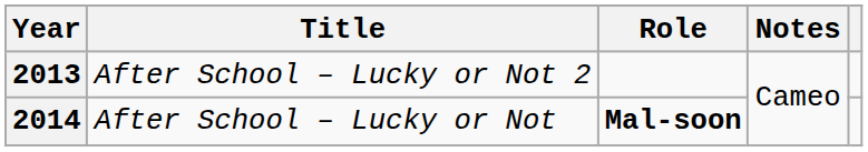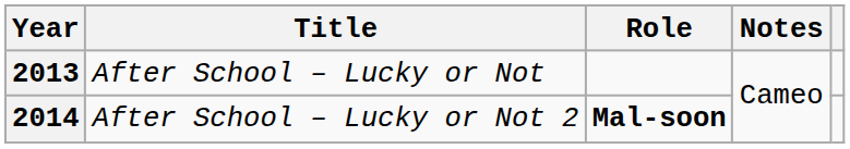 <table class="wikitable plainrowheaders sortable">
 <tr>
 <th scope="col">Year</th>
 <th scope="col">Title</th>
 <th scope="col">Role</th>
 <th scope="col">Notes</th>
 <th scope="col" class="unsortable"></th>
 </tr>
 <tr>
 <th scope="row">2013</th>
-<td><em>After School – Lucky or Not 2</em></td>
+<td><em>After School – Lucky or Not</em></td>
 <td></td>
 <td rowspan="2">Cameo</td>
 <td style="text-align:center"></td>
 </tr>
 <tr>
 <th scope="row">2014</th>
-<td><em>After School – Lucky or Not</em></td>
+<td><em>After School – Lucky or Not 2</em></td>
 <td><strong>Mal-soon</strong></td>
 <td style="text-align:center"></td>
 </tr>
 </table>
